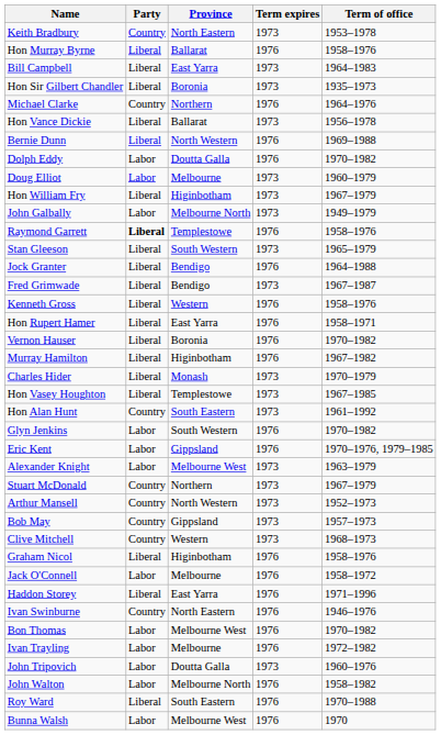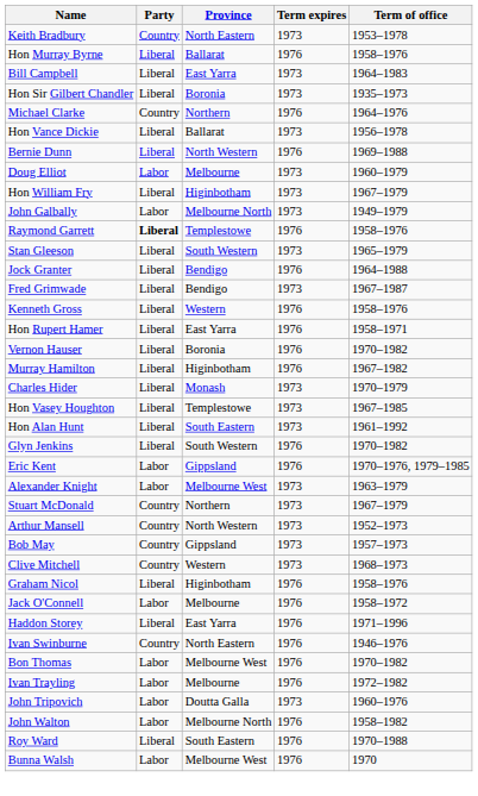 <table class="wikitable sortable">
 <tr>
 <th>Name</th>
 <th>Party</th>
 <th><a href='#'>Province</a></th>
 <th>Term expires</th>
 <th>Term of office</th>
 </tr>
 <tr>
 <td><a href='#'>Keith Bradbury</a></td>
 <td><a href='#'>Country</a></td>
 <td><a href='#'>North Eastern</a></td>
 <td>1973</td>
 <td>1953–1978</td>
 </tr>
 <tr>
 <td>Hon <a href='#'>Murray Byrne</a></td>
 <td><a href='#'>Liberal</a></td>
 <td><a href='#'>Ballarat</a></td>
 <td>1976</td>
 <td>1958–1976</td>
 </tr>
 <tr>
 <td><a href='#'>Bill Campbell</a></td>
 <td>Liberal</td>
 <td><a href='#'>East Yarra</a></td>
 <td>1973</td>
 <td>1964–1983</td>
 </tr>
 <tr>
 <td>Hon Sir <a href='#'>Gilbert Chandler</a></td>
 <td>Liberal</td>
 <td><a href='#'>Boronia</a></td>
 <td>1973</td>
 <td>1935–1973</td>
 </tr>
 <tr>
 <td><a href='#'>Michael Clarke</a></td>
 <td>Country</td>
 <td><a href='#'>Northern</a></td>
 <td>1976</td>
 <td>1964–1976</td>
 </tr>
 <tr>
 <td>Hon <a href='#'>Vance Dickie</a></td>
 <td>Liberal</td>
 <td>Ballarat</td>
 <td>1973</td>
 <td>1956–1978</td>
 </tr>
 <tr>
 <td><a href='#'>Bernie Dunn</a></td>
 <td><a href='#'>Liberal</a></td>
 <td><a href='#'>North Western</a></td>
 <td>1976</td>
 <td>1969–1988</td>
-</tr>
-<tr>
-<td><a href='#'>Dolph Eddy</a></td>
-<td>Labor</td>
-<td><a href='#'>Doutta Galla</a></td>
-<td>1976</td>
-<td>1970–1982</td>
 </tr>
 <tr>
 <td><a href='#'>Doug Elliot</a></td>
 <td><a href='#'>Labor</a></td>
 <td><a href='#'>Melbourne</a></td>
 <td>1973</td>
 <td>1960–1979</td>
 </tr>
 <tr>
 <td>Hon <a href='#'>William Fry</a></td>
 <td>Liberal</td>
 <td><a href='#'>Higinbotham</a></td>
 <td>1973</td>
 <td>1967–1979</td>
 </tr>
 <tr>
 <td><a href='#'>John Galbally</a></td>
 <td>Labor</td>
 <td><a href='#'>Melbourne North</a></td>
 <td>1973</td>
 <td>1949–1979</td>
 </tr>
 <tr>
 <td><a href='#'>Raymond Garrett</a></td>
 <td><strong>Liberal</strong></td>
 <td><a href='#'>Templestowe</a></td>
 <td>1976</td>
 <td>1958–1976</td>
 </tr>
 <tr>
 <td><a href='#'>Stan Gleeson</a></td>
 <td>Liberal</td>
 <td><a href='#'>South Western</a></td>
 <td>1973</td>
 <td>1965–1979</td>
 </tr>
 <tr>
 <td><a href='#'>Jock Granter</a></td>
 <td>Liberal</td>
 <td><a href='#'>Bendigo</a></td>
 <td>1976</td>
 <td>1964–1988</td>
 </tr>
 <tr>
 <td><a href='#'>Fred Grimwade</a></td>
 <td>Liberal</td>
 <td>Bendigo</td>
 <td>1973</td>
 <td>1967–1987</td>
 </tr>
 <tr>
 <td><a href='#'>Kenneth Gross</a></td>
 <td>Liberal</td>
 <td><a href='#'>Western</a></td>
 <td>1976</td>
 <td>1958–1976</td>
 </tr>
 <tr>
 <td>Hon <a href='#'>Rupert Hamer</a></td>
 <td>Liberal</td>
 <td>East Yarra</td>
 <td>1976</td>
 <td>1958–1971</td>
 </tr>
 <tr>
 <td><a href='#'>Vernon Hauser</a></td>
 <td>Liberal</td>
 <td>Boronia</td>
 <td>1976</td>
 <td>1970–1982</td>
 </tr>
 <tr>
 <td><a href='#'>Murray Hamilton</a></td>
 <td>Liberal</td>
 <td>Higinbotham</td>
 <td>1976</td>
 <td>1967–1982</td>
 </tr>
 <tr>
 <td><a href='#'>Charles Hider</a></td>
 <td>Liberal</td>
 <td><a href='#'>Monash</a></td>
 <td>1973</td>
 <td>1970–1979</td>
 </tr>
 <tr>
 <td>Hon <a href='#'>Vasey Houghton</a></td>
 <td>Liberal</td>
 <td>Templestowe</td>
 <td>1973</td>
 <td>1967–1985</td>
 </tr>
 <tr>
 <td>Hon <a href='#'>Alan Hunt</a></td>
-<td>Country</td>
+<td>Liberal</td>
 <td><a href='#'>South Eastern</a></td>
 <td>1973</td>
 <td>1961–1992</td>
 </tr>
 <tr>
 <td><a href='#'>Glyn Jenkins</a></td>
-<td>Labor</td>
+<td>Liberal</td>
 <td>South Western</td>
 <td>1976</td>
 <td>1970–1982</td>
 </tr>
 <tr>
 <td><a href='#'>Eric Kent</a></td>
 <td>Labor</td>
 <td><a href='#'>Gippsland</a></td>
 <td>1976</td>
 <td>1970–1976, 1979–1985</td>
 </tr>
 <tr>
 <td><a href='#'>Alexander Knight</a></td>
 <td>Labor</td>
 <td><a href='#'>Melbourne West</a></td>
 <td>1973</td>
 <td>1963–1979</td>
 </tr>
 <tr>
 <td><a href='#'>Stuart McDonald</a></td>
 <td>Country</td>
 <td>Northern</td>
 <td>1973</td>
 <td>1967–1979</td>
 </tr>
 <tr>
 <td><a href='#'>Arthur Mansell</a></td>
 <td>Country</td>
 <td>North Western</td>
 <td>1973</td>
 <td>1952–1973</td>
 </tr>
 <tr>
 <td><a href='#'>Bob May</a></td>
 <td>Country</td>
 <td>Gippsland</td>
 <td>1973</td>
 <td>1957–1973</td>
 </tr>
 <tr>
 <td><a href='#'>Clive Mitchell</a></td>
 <td>Country</td>
 <td>Western</td>
 <td>1973</td>
 <td>1968–1973</td>
 </tr>
 <tr>
 <td><a href='#'>Graham Nicol</a></td>
 <td>Liberal</td>
 <td>Higinbotham</td>
 <td>1976</td>
 <td>1958–1976</td>
 </tr>
 <tr>
 <td><a href='#'>Jack O'Connell</a></td>
 <td>Labor</td>
 <td>Melbourne</td>
 <td>1976</td>
 <td>1958–1972</td>
 </tr>
 <tr>
 <td><a href='#'>Haddon Storey</a></td>
 <td>Liberal</td>
 <td>East Yarra</td>
 <td>1976</td>
 <td>1971–1996</td>
 </tr>
 <tr>
 <td><a href='#'>Ivan Swinburne</a></td>
 <td>Country</td>
 <td>North Eastern</td>
 <td>1976</td>
 <td>1946–1976</td>
 </tr>
 <tr>
 <td><a href='#'>Bon Thomas</a></td>
 <td>Labor</td>
 <td>Melbourne West</td>
 <td>1976</td>
 <td>1970–1982</td>
 </tr>
 <tr>
 <td><a href='#'>Ivan Trayling</a></td>
 <td>Labor</td>
 <td>Melbourne</td>
 <td>1976</td>
 <td>1972–1982</td>
 </tr>
 <tr>
 <td><a href='#'>John Tripovich</a></td>
 <td>Labor</td>
 <td>Doutta Galla</td>
 <td>1973</td>
 <td>1960–1976</td>
 </tr>
 <tr>
 <td><a href='#'>John Walton</a></td>
 <td>Labor</td>
 <td>Melbourne North</td>
 <td>1976</td>
 <td>1958–1982</td>
 </tr>
 <tr>
 <td><a href='#'>Roy Ward</a></td>
 <td>Liberal</td>
 <td>South Eastern</td>
 <td>1976</td>
 <td>1970–1988</td>
 </tr>
 <tr>
 <td><a href='#'>Bunna Walsh</a></td>
 <td>Labor</td>
 <td>Melbourne West</td>
 <td>1976</td>
 <td>1970</td>
 </tr>
 </table>
